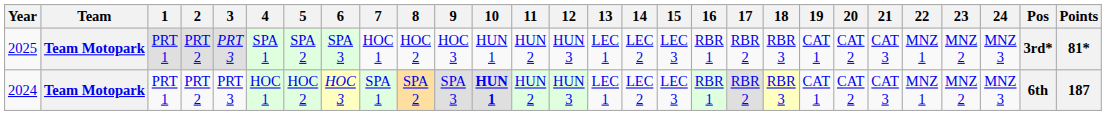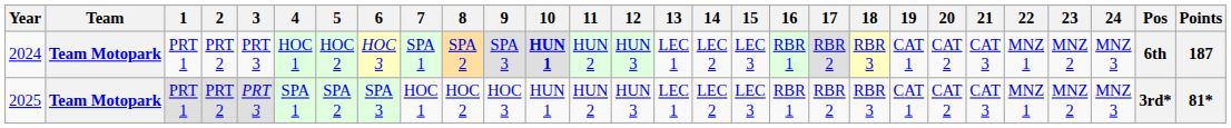 <table class="wikitable" style="text-align:center; font-size:85%">
 <tr>
 <th>Year</th>
 <th>Team</th>
 <th>1</th>
 <th>2</th>
 <th>3</th>
 <th>4</th>
 <th>5</th>
 <th>6</th>
 <th>7</th>
 <th>8</th>
 <th>9</th>
 <th>10</th>
 <th>11</th>
 <th>12</th>
 <th>13</th>
 <th>14</th>
 <th>15</th>
 <th>16</th>
 <th>17</th>
 <th>18</th>
 <th>19</th>
 <th>20</th>
 <th>21</th>
 <th>22</th>
 <th>23</th>
 <th>24</th>
 <th>Pos</th>
 <th>Points</th>
 </tr>
 <tr>
+<td><a href='#'>2024</a></td>
+<th nowrap><a href='#'>Team Motopark</a></th>
+<td style="background:#;"><a href='#'>PRT<br>1</a><br></td>
+<td style="background:#;"><a href='#'>PRT<br>2</a><br></td>
+<td style="background:#;"><a href='#'>PRT<br>3</a><br></td>
+<td style="background:#DFFFDF;"><a href='#'>HOC<br>1</a><br></td>
+<td style="background:#DFFFDF;"><a href='#'>HOC<br>2</a><br></td>
+<td style="background:#FFFFBF;"><em><a href='#'>HOC<br>3</a></em><br></td>
+<td style="background:#DFFFDF;"><a href='#'>SPA<br>1</a><br></td>
+<td style="background:#FFDF9F;"><a href='#'>SPA<br>2</a><br></td>
+<td style="background:#DFDFDF;"><a href='#'>SPA<br>3</a><br></td>
+<td style="background:#DFDFDF;"><a href='#'><strong>HUN<br>1</strong></a><br></td>
+<td style="background:#DFFFDF;"><a href='#'>HUN<br>2</a><br></td>
+<td style="background:#DFFFDF;"><a href='#'>HUN<br>3</a><br></td>
+<td style="background:#;"><a href='#'>LEC<br>1</a><br></td>
+<td style="background:#;"><a href='#'>LEC<br>2</a><br></td>
+<td style="background:#;"><a href='#'>LEC<br>3</a><br></td>
+<td style="background:#DFFFDF;"><a href='#'>RBR<br>1</a><br></td>
+<td style="background:#DFDFDF;"><a href='#'>RBR<br>2</a><br></td>
+<td style="background:#FFFFBF;"><a href='#'>RBR<br>3</a><br></td>
+<td style="background:#;"><a href='#'>CAT<br>1</a><br></td>
+<td style="background:#;"><a href='#'>CAT<br>2</a><br></td>
+<td style="background:#;"><a href='#'>CAT<br>3</a><br></td>
+<td style="background:#;"><a href='#'>MNZ<br>1</a><br></td>
+<td style="background:#;"><a href='#'>MNZ<br>2</a><br></td>
+<td style="background:#;"><a href='#'>MNZ<br>3</a><br></td>
+<th>6th</th>
+<th>187</th>
+</tr>
+<tr>
 <td><a href='#'>2025</a></td>
 <th nowrap><a href='#'>Team Motopark</a></th>
 <td style="background:#DFDFDF;"><a href='#'>PRT<br>1</a><br></td>
 <td style="background:#DFDFDF;"><a href='#'>PRT<br>2</a><br></td>
 <td style="background:#DFDFDF;"><em><a href='#'>PRT<br>3</a></em><br></td>
 <td style="background:#DFFFDF;"><a href='#'>SPA<br>1</a><br></td>
 <td style="background:#DFFFDF;"><a href='#'>SPA<br>2</a><br></td>
 <td style="background:#DFFFDF;"><a href='#'>SPA<br>3</a><br></td>
 <td style="background:#;"><a href='#'>HOC<br>1</a><br></td>
 <td style="background:#;"><a href='#'>HOC<br>2</a><br></td>
 <td style="background:#;"><a href='#'>HOC<br>3</a><br></td>
 <td style="background:#;"><a href='#'>HUN<br>1</a><br></td>
 <td style="background:#;"><a href='#'>HUN<br>2</a><br></td>
 <td style="background:#;"><a href='#'>HUN<br>3</a><br></td>
 <td style="background:#;"><a href='#'>LEC<br>1</a><br></td>
 <td style="background:#;"><a href='#'>LEC<br>2</a><br></td>
 <td style="background:#;"><a href='#'>LEC<br>3</a><br></td>
 <td style="background:#;"><a href='#'>RBR<br>1</a><br></td>
 <td style="background:#;"><a href='#'>RBR<br>2</a><br></td>
 <td style="background:#;"><a href='#'>RBR<br>3</a><br></td>
 <td style="background:#;"><a href='#'>CAT<br>1</a><br></td>
 <td style="background:#;"><a href='#'>CAT<br>2</a><br></td>
 <td style="background:#;"><a href='#'>CAT<br>3</a><br></td>
 <td style="background:#;"><a href='#'>MNZ<br>1</a><br></td>
 <td style="background:#;"><a href='#'>MNZ<br>2</a><br></td>
 <td style="background:#;"><a href='#'>MNZ<br>3</a><br></td>
 <th>3rd*</th>
 <th>81*</th>
 </tr>
-<tr>
-<td><a href='#'>2024</a></td>
-<th nowrap><a href='#'>Team Motopark</a></th>
-<td style="background:#;"><a href='#'>PRT<br>1</a><br></td>
-<td style="background:#;"><a href='#'>PRT<br>2</a><br></td>
-<td style="background:#;"><a href='#'>PRT<br>3</a><br></td>
-<td style="background:#DFFFDF;"><a href='#'>HOC<br>1</a><br></td>
-<td style="background:#DFFFDF;"><a href='#'>HOC<br>2</a><br></td>
-<td style="background:#FFFFBF;"><em><a href='#'>HOC<br>3</a></em><br></td>
-<td style="background:#DFFFDF;"><a href='#'>SPA<br>1</a><br></td>
-<td style="background:#FFDF9F;"><a href='#'>SPA<br>2</a><br></td>
-<td style="background:#DFDFDF;"><a href='#'>SPA<br>3</a><br></td>
-<td style="background:#DFDFDF;"><a href='#'><strong>HUN<br>1</strong></a><br></td>
-<td style="background:#DFFFDF;"><a href='#'>HUN<br>2</a><br></td>
-<td style="background:#DFFFDF;"><a href='#'>HUN<br>3</a><br></td>
-<td style="background:#;"><a href='#'>LEC<br>1</a><br></td>
-<td style="background:#;"><a href='#'>LEC<br>2</a><br></td>
-<td style="background:#;"><a href='#'>LEC<br>3</a><br></td>
-<td style="background:#DFFFDF;"><a href='#'>RBR<br>1</a><br></td>
-<td style="background:#DFDFDF;"><a href='#'>RBR<br>2</a><br></td>
-<td style="background:#FFFFBF;"><a href='#'>RBR<br>3</a><br></td>
-<td style="background:#;"><a href='#'>CAT<br>1</a><br></td>
-<td style="background:#;"><a href='#'>CAT<br>2</a><br></td>
-<td style="background:#;"><a href='#'>CAT<br>3</a><br></td>
-<td style="background:#;"><a href='#'>MNZ<br>1</a><br></td>
-<td style="background:#;"><a href='#'>MNZ<br>2</a><br></td>
-<td style="background:#;"><a href='#'>MNZ<br>3</a><br></td>
-<th>6th</th>
-<th>187</th>
-</tr>
 </table>
